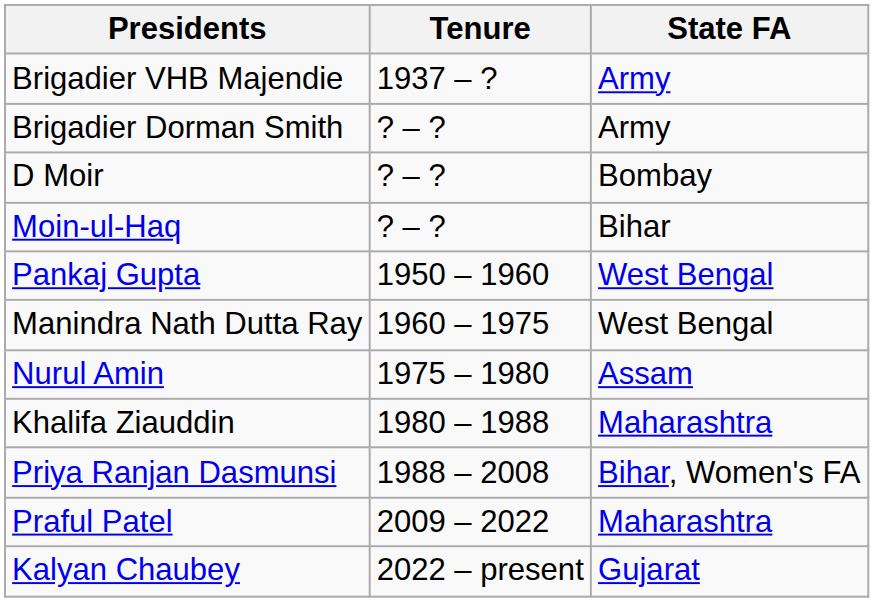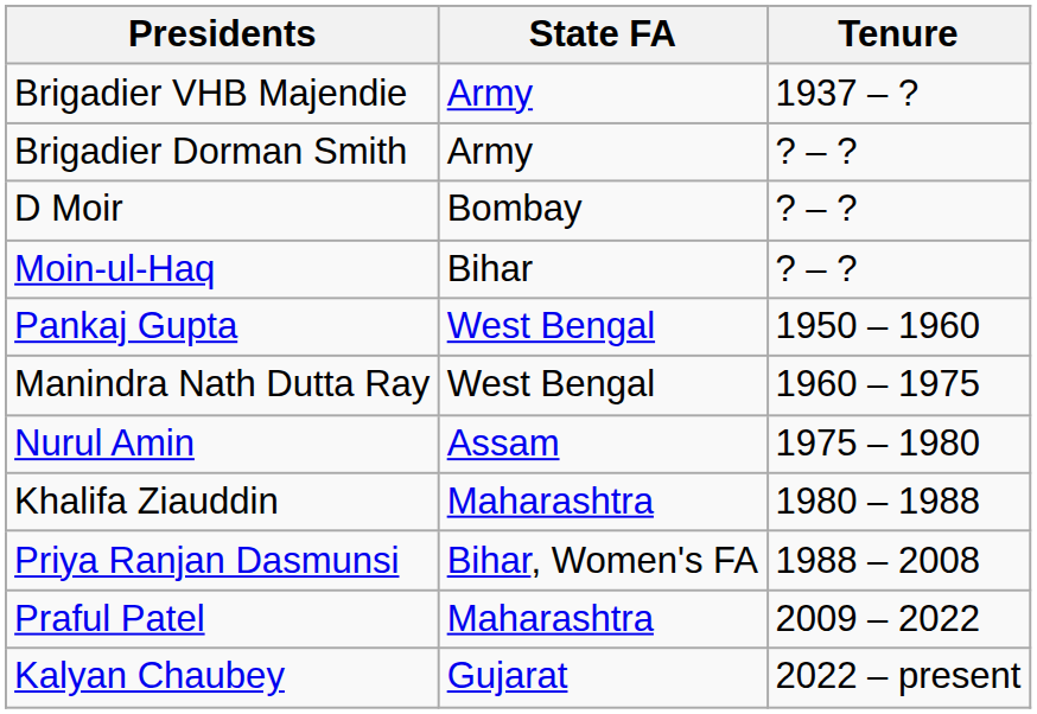 <table class="wikitable">
 <tr>
 <th>Presidents</th>
+<th>State FA</th>
 <th>Tenure</th>
-<th>State FA</th>
 </tr>
 <tr>
 <td>Brigadier VHB Majendie</td>
+<td><a href='#'>Army</a></td>
 <td>1937 – ?</td>
-<td><a href='#'>Army</a></td>
 </tr>
 <tr>
 <td>Brigadier Dorman Smith</td>
+<td>Army</td>
 <td>? – ?</td>
-<td>Army</td>
 </tr>
 <tr>
 <td>D Moir</td>
+<td>Bombay</td>
 <td>? – ?</td>
-<td>Bombay</td>
 </tr>
 <tr>
 <td><a href='#'>Moin-ul-Haq</a></td>
+<td>Bihar</td>
 <td>? – ?</td>
-<td>Bihar</td>
 </tr>
 <tr>
 <td><a href='#'>Pankaj Gupta</a></td>
+<td><a href='#'>West Bengal</a></td>
 <td>1950 – 1960</td>
-<td><a href='#'>West Bengal</a></td>
 </tr>
 <tr>
 <td>Manindra Nath Dutta Ray</td>
+<td>West Bengal</td>
 <td>1960 – 1975</td>
-<td>West Bengal</td>
 </tr>
 <tr>
 <td><a href='#'>Nurul Amin</a></td>
+<td><a href='#'>Assam</a></td>
 <td>1975 – 1980</td>
-<td><a href='#'>Assam</a></td>
 </tr>
 <tr>
 <td>Khalifa Ziauddin</td>
+<td><a href='#'>Maharashtra</a></td>
 <td>1980 – 1988</td>
-<td><a href='#'>Maharashtra</a></td>
 </tr>
 <tr>
 <td><a href='#'>Priya Ranjan Dasmunsi</a></td>
+<td><a href='#'>Bihar</a>, Women's FA</td>
 <td>1988 – 2008</td>
-<td><a href='#'>Bihar</a>, Women's FA</td>
 </tr>
 <tr>
 <td><a href='#'>Praful Patel</a></td>
+<td><a href='#'>Maharashtra</a></td>
 <td>2009 – 2022</td>
-<td><a href='#'>Maharashtra</a></td>
 </tr>
 <tr>
 <td><a href='#'>Kalyan Chaubey</a></td>
+<td><a href='#'>Gujarat</a></td>
 <td>2022 – present</td>
-<td><a href='#'>Gujarat</a></td>
 </tr>
 </table>
